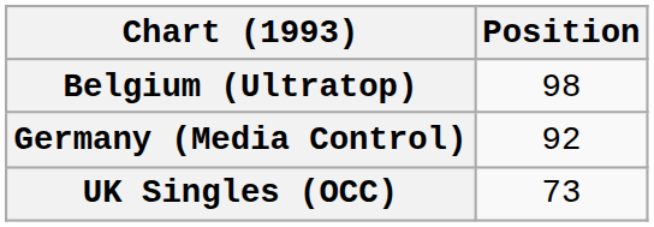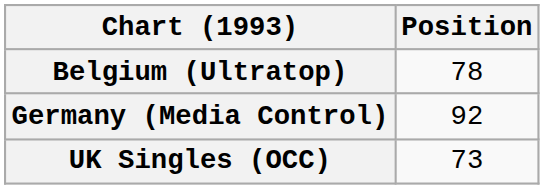 <table class="wikitable sortable plainrowheaders">
 <tr>
 <th>Chart (1993)</th>
 <th>Position</th>
 </tr>
 <tr>
 <th scope="row">Belgium (Ultratop)</th>
-<td align="center">98</td>
+<td align="center">78</td>
 </tr>
 <tr>
 <th scope="row">Germany (Media Control)</th>
 <td style="text-align:center;">92</td>
 </tr>
 <tr>
 <th scope="row">UK Singles (OCC)</th>
 <td align="center">73</td>
 </tr>
 </table>
